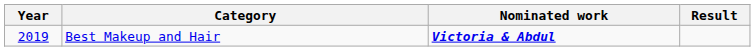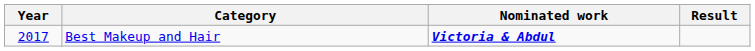 <table class=wikitable>
 <tr>
 <th scope="col" style="width:4em;">Year</th>
 <th scope="col" style="width:28em;">Category</th>
 <th scope="col" style="width:19em;">Nominated work</th>
 <th scope="col" style="width:5em;">Result</th>
 </tr>
 <tr>
-<td style="text-align:center;"><a href='#'>2019</a></td>
+<td style="text-align:center;"><a href='#'>2017</a></td>
 <td><a href='#'>Best Makeup and Hair</a></td>
 <td><strong><em><a href='#'>Victoria & Abdul</a></em> </strong></td>
 <td></td>
 </tr>
 </table>
